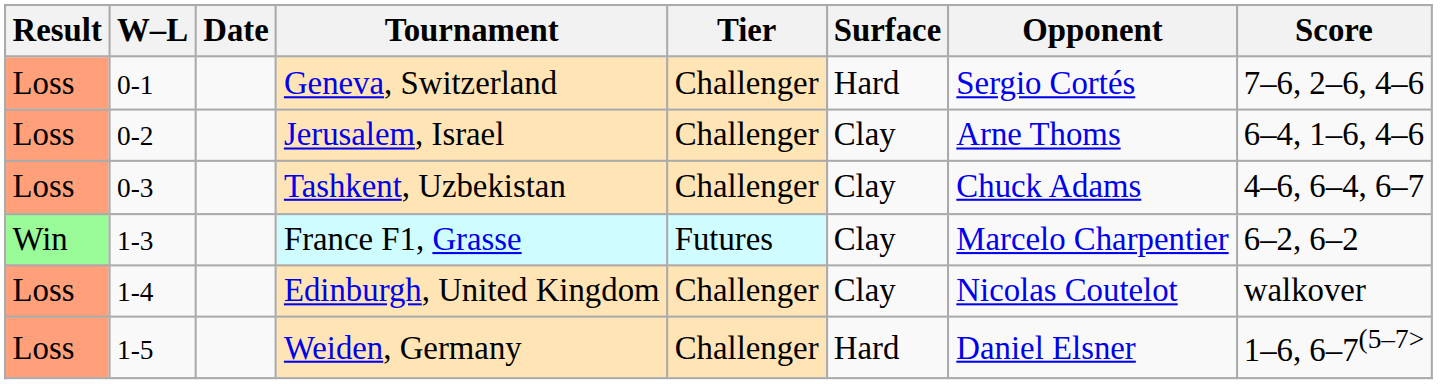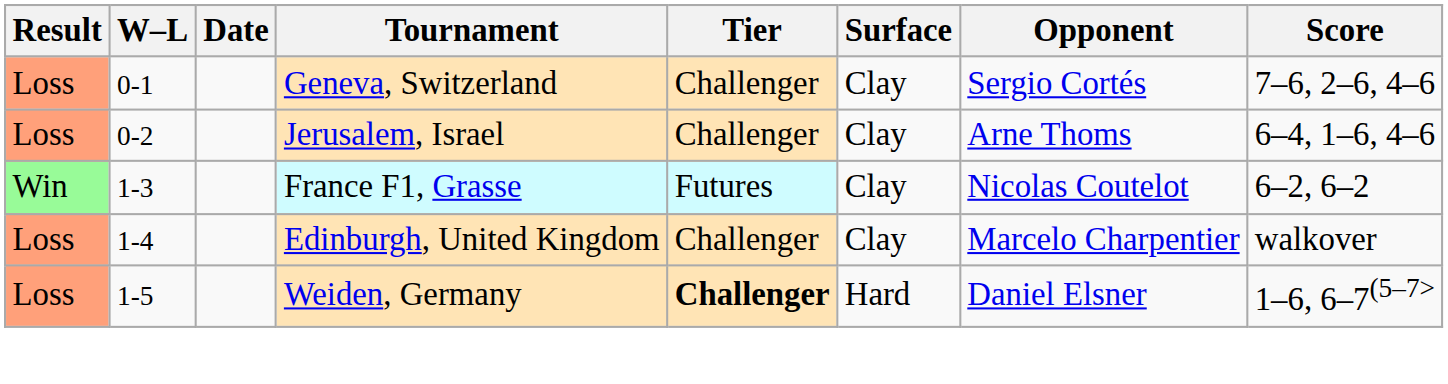 <table class="sortable wikitable">
 <tr>
 <th>Result</th>
 <th class="unsortable">W–L</th>
 <th>Date</th>
 <th>Tournament</th>
 <th>Tier</th>
 <th>Surface</th>
 <th>Opponent</th>
 <th class="unsortable">Score</th>
 </tr>
 <tr>
 <td style="background:#ffa07a;">Loss</td>
 <td><small>0-1</small></td>
 <td></td>
 <td style="background:moccasin;"><a href='#'>Geneva</a>, Switzerland</td>
 <td style="background:moccasin;">Challenger</td>
-<td>Hard</td>
+<td>Clay</td>
 <td> <a href='#'>Sergio Cortés</a></td>
 <td>7–6, 2–6, 4–6</td>
 </tr>
 <tr>
 <td style="background:#ffa07a;">Loss</td>
 <td><small>0-2</small></td>
 <td></td>
 <td style="background:moccasin;"><a href='#'>Jerusalem</a>, Israel</td>
 <td style="background:moccasin;">Challenger</td>
 <td>Clay</td>
 <td> <a href='#'>Arne Thoms</a></td>
 <td>6–4, 1–6, 4–6</td>
 </tr>
 <tr>
-<td style="background:#ffa07a;">Loss</td>
-<td><small>0-3</small></td>
-<td></td>
-<td style="background:moccasin;"><a href='#'>Tashkent</a>, Uzbekistan</td>
-<td style="background:moccasin;">Challenger</td>
-<td>Clay</td>
-<td> <a href='#'>Chuck Adams</a></td>
-<td>4–6, 6–4, 6–7</td>
-</tr>
-<tr>
 <td style="background:#98fb98;">Win</td>
 <td><small>1-3</small></td>
 <td></td>
 <td style="background:#cffcff;">France F1, <a href='#'>Grasse</a></td>
 <td style="background:#cffcff;">Futures</td>
 <td>Clay</td>
-<td> <a href='#'>Marcelo Charpentier</a></td>
+<td> <a href='#'>Nicolas Coutelot</a></td>
 <td>6–2, 6–2</td>
 </tr>
 <tr>
 <td style="background:#ffa07a;">Loss</td>
 <td><small>1-4</small></td>
 <td></td>
 <td style="background:moccasin;"><a href='#'>Edinburgh</a>, United Kingdom</td>
 <td style="background:moccasin;">Challenger</td>
 <td>Clay</td>
-<td> <a href='#'>Nicolas Coutelot</a></td>
+<td> <a href='#'>Marcelo Charpentier</a></td>
 <td>walkover</td>
 </tr>
 <tr>
 <td style="background:#ffa07a;">Loss</td>
 <td><small>1-5</small></td>
 <td></td>
 <td style="background:moccasin;"><a href='#'>Weiden</a>, Germany</td>
-<td style="background:moccasin;">Challenger</td>
+<td style="background:moccasin;"><strong>Challenger</strong></td>
 <td>Hard</td>
 <td> <a href='#'>Daniel Elsner</a></td>
 <td>1–6, 6–7<sup>(5–7></sup></td>
 </tr>
 </table>
